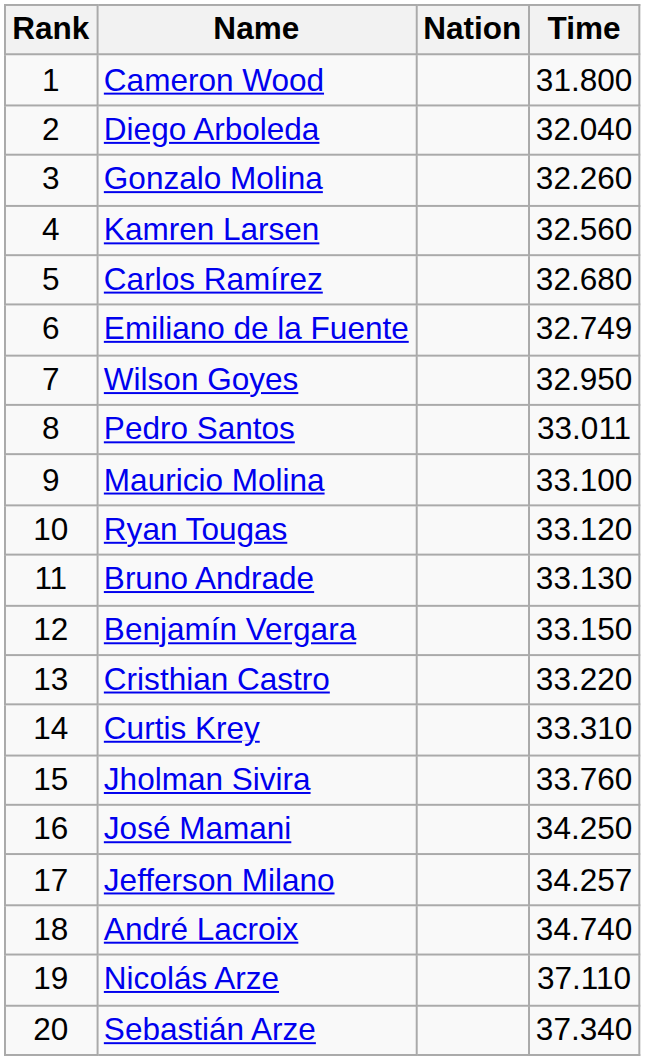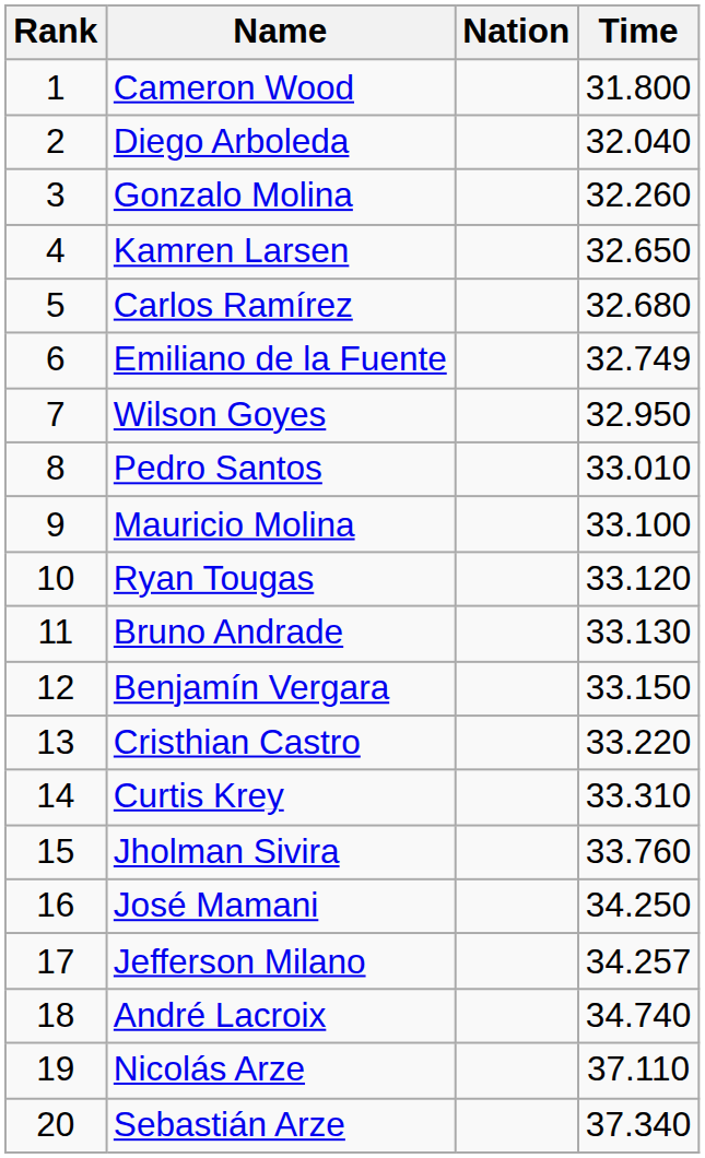 <table class="wikitable sortable" style="text-align:center">
 <tr>
 <th>Rank</th>
 <th>Name</th>
 <th>Nation</th>
 <th>Time</th>
 </tr>
 <tr>
 <td>1</td>
 <td align=left><a href='#'>Cameron Wood</a></td>
 <td align=left></td>
 <td>31.800</td>
 </tr>
 <tr>
 <td>2</td>
 <td align=left><a href='#'>Diego Arboleda</a></td>
 <td align=left></td>
 <td>32.040</td>
 </tr>
 <tr>
 <td>3</td>
 <td align=left><a href='#'>Gonzalo Molina</a></td>
 <td align=left></td>
 <td>32.260</td>
 </tr>
 <tr>
 <td>4</td>
 <td align=left><a href='#'>Kamren Larsen</a></td>
 <td align=left></td>
-<td>32.560</td>
+<td>32.650</td>
 </tr>
 <tr>
 <td>5</td>
 <td align=left><a href='#'>Carlos Ramírez</a></td>
 <td align=left></td>
 <td>32.680</td>
 </tr>
 <tr>
 <td>6</td>
 <td align=left><a href='#'>Emiliano de la Fuente</a></td>
 <td align=left></td>
 <td>32.749</td>
 </tr>
 <tr>
 <td>7</td>
 <td align=left><a href='#'>Wilson Goyes</a></td>
 <td align=left></td>
 <td>32.950</td>
 </tr>
 <tr>
 <td>8</td>
 <td align=left><a href='#'>Pedro Santos</a></td>
 <td align=left></td>
-<td>33.011</td>
+<td>33.010</td>
 </tr>
 <tr>
 <td>9</td>
 <td align=left><a href='#'>Mauricio Molina</a></td>
 <td align=left></td>
 <td>33.100</td>
 </tr>
 <tr>
 <td>10</td>
 <td align=left><a href='#'>Ryan Tougas</a></td>
 <td align=left></td>
 <td>33.120</td>
 </tr>
 <tr>
 <td>11</td>
 <td align=left><a href='#'>Bruno Andrade</a></td>
 <td align=left></td>
 <td>33.130</td>
 </tr>
 <tr>
 <td>12</td>
 <td align=left><a href='#'>Benjamín Vergara</a></td>
 <td align=left></td>
 <td>33.150</td>
 </tr>
 <tr>
 <td>13</td>
 <td align=left><a href='#'>Cristhian Castro</a></td>
 <td align=left></td>
 <td>33.220</td>
 </tr>
 <tr>
 <td>14</td>
 <td align=left><a href='#'>Curtis Krey</a></td>
 <td align=left></td>
 <td>33.310</td>
 </tr>
 <tr>
 <td>15</td>
 <td align=left><a href='#'>Jholman Sivira</a></td>
 <td align=left></td>
 <td>33.760</td>
 </tr>
 <tr>
 <td>16</td>
 <td align=left><a href='#'>José Mamani</a></td>
 <td align=left></td>
 <td>34.250</td>
 </tr>
 <tr>
 <td>17</td>
 <td align=left><a href='#'>Jefferson Milano</a></td>
 <td align=left></td>
 <td>34.257</td>
 </tr>
 <tr>
 <td>18</td>
 <td align=left><a href='#'>André Lacroix</a></td>
 <td align="left"></td>
 <td>34.740</td>
 </tr>
 <tr>
 <td>19</td>
 <td align=left><a href='#'>Nicolás Arze</a></td>
 <td align=left></td>
 <td>37.110</td>
 </tr>
 <tr>
 <td>20</td>
 <td align=left><a href='#'>Sebastián Arze</a></td>
 <td align=left></td>
 <td>37.340</td>
 </tr>
 </table>
